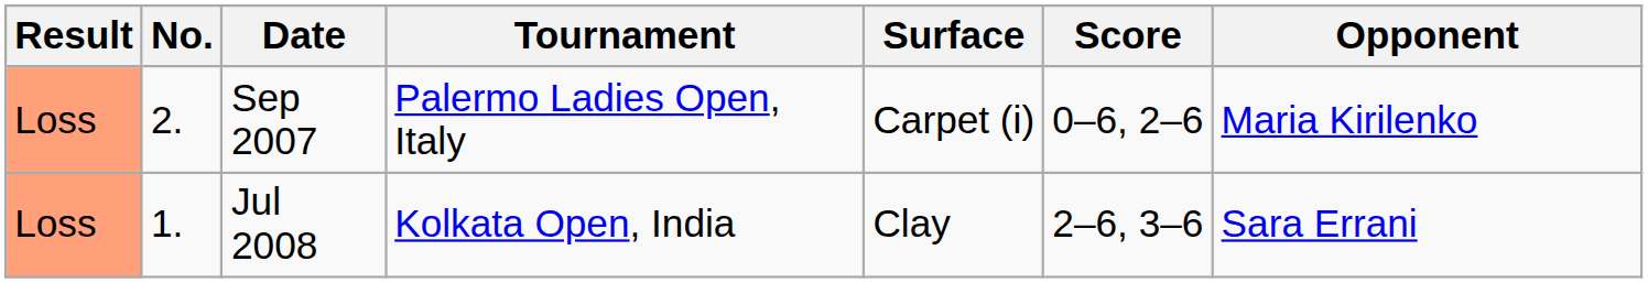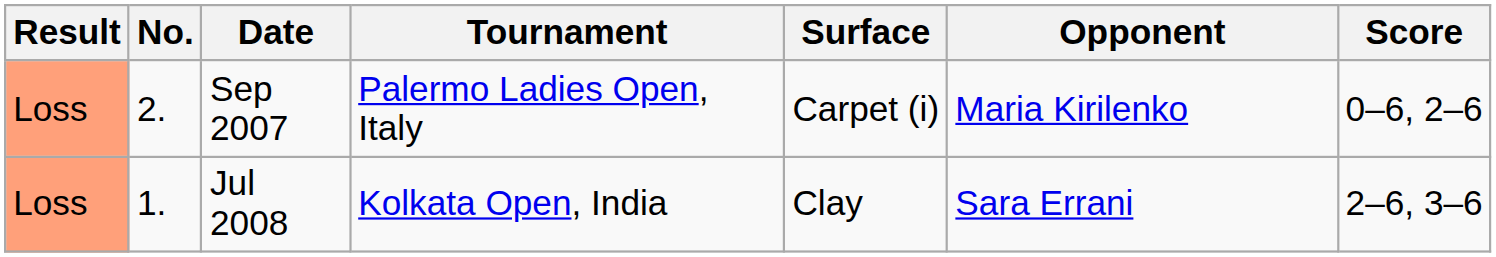 <table class=wikitable>
 <tr>
 <th>Result</th>
 <th>No.</th>
 <th style="width:60px">Date</th>
 <th width=190>Tournament</th>
 <th>Surface</th>
+<th width=170>Opponent</th>
 <th>Score</th>
-<th width=170>Opponent</th>
 </tr>
 <tr>
 <td style="background:#ffa07a;">Loss</td>
 <td>2.</td>
 <td>Sep 2007</td>
 <td><a href='#'>Palermo Ladies Open</a>, Italy</td>
 <td>Carpet (i)</td>
+<td> <a href='#'>Maria Kirilenko</a></td>
 <td>0–6, 2–6</td>
-<td> <a href='#'>Maria Kirilenko</a></td>
 </tr>
 <tr>
 <td style="background:#ffa07a;">Loss</td>
 <td>1.</td>
 <td>Jul 2008</td>
 <td><a href='#'>Kolkata Open</a>, India</td>
 <td>Clay</td>
+<td> <a href='#'>Sara Errani</a></td>
 <td>2–6, 3–6</td>
-<td> <a href='#'>Sara Errani</a></td>
 </tr>
 </table>
